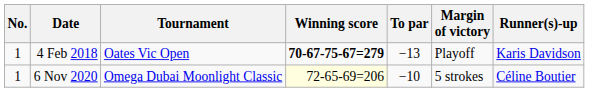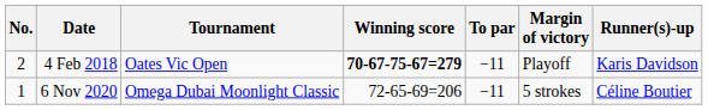 <table class="wikitable" style="font-size:95%;">
 <tr>
 <th>No.</th>
 <th>Date</th>
 <th>Tournament</th>
 <th>Winning score</th>
 <th>To par</th>
 <th>Margin<br>of victory</th>
 <th>Runner(s)-up</th>
 </tr>
 <tr>
-<td align=center>1</td>
+<td align=center>2</td>
 <td align=right>4 Feb <a href='#'>2018</a></td>
 <td><a href='#'>Oates Vic Open</a></td>
 <td align=right><strong>70-67-75-67=279</strong></td>
-<td align=center>−13</td>
+<td align=center>−11</td>
 <td>Playoff</td>
 <td> <a href='#'>Karis Davidson</a></td>
 </tr>
 <tr>
 <td align=center>1</td>
 <td align=right>6 Nov <a href='#'>2020</a></td>
 <td><a href='#'>Omega Dubai Moonlight Classic</a></td>
-<td align=right style="background: lightyellow;">72-65-69=206</td>
-<td align=center>−10</td>
+<td align=right>72-65-69=206</td>
+<td align=center>−11</td>
 <td>5 strokes</td>
 <td> <a href='#'>Céline Boutier</a></td>
 </tr>
 </table>
